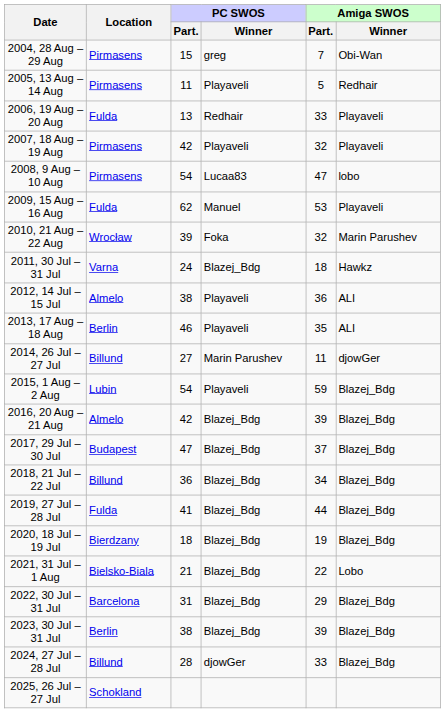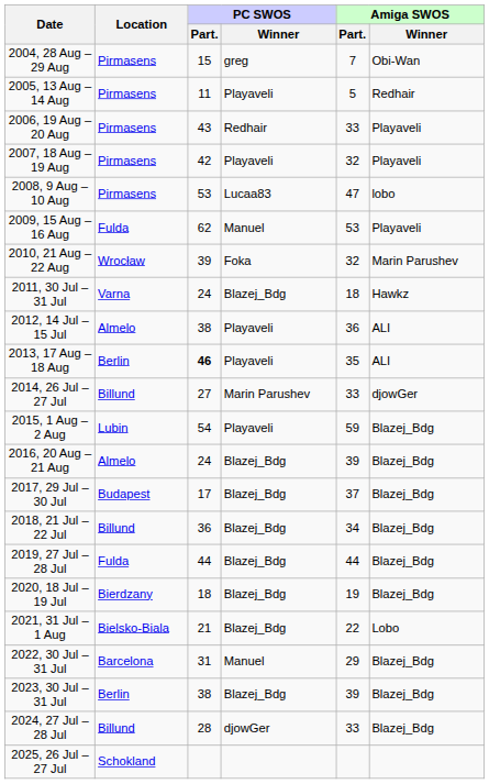 <table class="wikitable zebra sortable" style="width:100%">
 <tr>
 <th style="width:20%" rowspan="2">Date</th>
 <th style="width:20%" rowspan="2">Location</th>
 <th style="width:30%;background-color:#ccccff;" colspan="2">PC SWOS</th>
 <th style="width:30%;background-color:#ccffcc;" colspan="2">Amiga SWOS</th>
 </tr>
 <tr>
 <th style="width:5%">Part.</th>
 <th>Winner</th>
 <th style="width:5%">Part.</th>
 <th>Winner</th>
 </tr>
 <tr>
 <td style="text-align:center">2004, 28 Aug – 29 Aug</td>
 <td> <a href='#'>Pirmasens</a></td>
 <td style="text-align:center">15</td>
 <td> greg</td>
 <td style="text-align:center">7</td>
 <td> Obi-Wan</td>
 </tr>
 <tr>
 <td style="text-align:center">2005, 13 Aug – 14 Aug</td>
 <td> <a href='#'>Pirmasens</a></td>
 <td style="text-align:center">11</td>
 <td> Playaveli</td>
 <td style="text-align:center">5</td>
 <td> Redhair</td>
 </tr>
 <tr>
 <td style="text-align:center">2006, 19 Aug – 20 Aug</td>
-<td> <a href='#'>Fulda</a></td>
-<td style="text-align:center">13</td>
+<td> <a href='#'>Pirmasens</a></td>
+<td style="text-align:center">43</td>
 <td> Redhair</td>
 <td style="text-align:center">33</td>
 <td> Playaveli</td>
 </tr>
 <tr>
 <td style="text-align:center">2007, 18 Aug – 19 Aug</td>
 <td> <a href='#'>Pirmasens</a></td>
 <td style="text-align:center">42</td>
 <td> Playaveli</td>
 <td style="text-align:center">32</td>
 <td> Playaveli</td>
 </tr>
 <tr>
 <td style="text-align:center">2008, 9 Aug – 10 Aug</td>
 <td> <a href='#'>Pirmasens</a></td>
-<td style="text-align:center">54</td>
+<td style="text-align:center">53</td>
 <td> Lucaa83</td>
 <td style="text-align:center">47</td>
 <td> lobo</td>
 </tr>
 <tr>
 <td style="text-align:center">2009, 15 Aug – 16 Aug</td>
 <td> <a href='#'>Fulda</a></td>
 <td style="text-align:center">62</td>
 <td> Manuel</td>
 <td style="text-align:center">53</td>
 <td> Playaveli</td>
 </tr>
 <tr>
 <td style="text-align:center">2010, 21 Aug – 22 Aug</td>
 <td> <a href='#'>Wrocław</a></td>
 <td style="text-align:center">39</td>
 <td> Foka</td>
 <td style="text-align:center">32</td>
 <td> Marin Parushev</td>
 </tr>
 <tr>
 <td style="text-align:center">2011, 30 Jul – 31 Jul</td>
 <td> <a href='#'>Varna</a></td>
 <td style="text-align:center">24</td>
 <td> Blazej_Bdg</td>
 <td style="text-align:center">18</td>
 <td> Hawkz</td>
 </tr>
 <tr>
 <td style="text-align:center">2012, 14 Jul – 15 Jul</td>
 <td> <a href='#'>Almelo</a></td>
 <td style="text-align:center">38</td>
 <td> Playaveli</td>
 <td style="text-align:center">36</td>
 <td> ALI</td>
 </tr>
 <tr>
 <td style="text-align:center">2013, 17 Aug – 18 Aug</td>
 <td> <a href='#'>Berlin</a></td>
-<td style="text-align:center">46</td>
+<td style="text-align:center"><strong>46</strong></td>
 <td> Playaveli</td>
 <td style="text-align:center">35</td>
 <td> ALI</td>
 </tr>
 <tr>
 <td style="text-align:center">2014, 26 Jul – 27 Jul</td>
 <td> <a href='#'>Billund</a></td>
 <td style="text-align:center">27</td>
 <td> Marin Parushev</td>
-<td style="text-align:center">11</td>
+<td style="text-align:center">33</td>
 <td> djowGer</td>
 </tr>
 <tr>
 <td style="text-align:center">2015, 1 Aug – 2 Aug</td>
 <td> <a href='#'>Lubin</a></td>
 <td style="text-align:center">54</td>
 <td> Playaveli</td>
 <td style="text-align:center">59</td>
 <td> Blazej_Bdg</td>
 </tr>
 <tr>
 <td style="text-align:center">2016, 20 Aug – 21 Aug</td>
 <td> <a href='#'>Almelo</a></td>
-<td style="text-align:center">42</td>
+<td style="text-align:center">24</td>
 <td> Blazej_Bdg</td>
 <td style="text-align:center">39</td>
 <td> Blazej_Bdg</td>
 </tr>
 <tr>
 <td style="text-align:center">2017, 29 Jul – 30 Jul</td>
 <td> <a href='#'>Budapest</a></td>
-<td style="text-align:center">47</td>
+<td style="text-align:center">17</td>
 <td> Blazej_Bdg</td>
 <td style="text-align:center">37</td>
 <td> Blazej_Bdg</td>
 </tr>
 <tr>
 <td style="text-align:center">2018, 21 Jul – 22 Jul</td>
 <td> <a href='#'>Billund</a></td>
 <td style="text-align:center">36</td>
 <td> Blazej_Bdg</td>
 <td style="text-align:center">34</td>
 <td> Blazej_Bdg</td>
 </tr>
 <tr>
 <td style="text-align:center">2019, 27 Jul – 28 Jul</td>
 <td> <a href='#'>Fulda</a></td>
-<td style="text-align:center">41</td>
+<td style="text-align:center">44</td>
 <td> Blazej_Bdg</td>
 <td style="text-align:center">44</td>
 <td> Blazej_Bdg</td>
 </tr>
 <tr>
 <td style="text-align:center">2020, 18 Jul – 19 Jul</td>
 <td> <a href='#'>Bierdzany</a></td>
 <td style="text-align:center">18</td>
 <td> Blazej_Bdg</td>
 <td style="text-align:center">19</td>
 <td> Blazej_Bdg</td>
 </tr>
 <tr>
 <td style="text-align:center">2021, 31 Jul – 1 Aug</td>
 <td> <a href='#'>Bielsko-Biala</a></td>
 <td style="text-align:center">21</td>
 <td> Blazej_Bdg</td>
 <td style="text-align:center">22</td>
 <td> Lobo</td>
 </tr>
 <tr>
 <td style="text-align:center">2022, 30 Jul – 31 Jul</td>
 <td> <a href='#'>Barcelona</a></td>
 <td style="text-align:center">31</td>
-<td> Blazej_Bdg</td>
+<td> Manuel</td>
 <td style="text-align:center">29</td>
 <td> Blazej_Bdg</td>
 </tr>
 <tr>
 <td style="text-align:center">2023, 30 Jul – 31 Jul</td>
 <td> <a href='#'>Berlin</a></td>
 <td style="text-align:center">38</td>
 <td> Blazej_Bdg</td>
 <td style="text-align:center">39</td>
 <td> Blazej_Bdg</td>
 </tr>
 <tr>
 <td style="text-align:center">2024, 27 Jul – 28 Jul</td>
 <td> <a href='#'>Billund</a></td>
 <td style="text-align:center">28</td>
 <td> djowGer</td>
 <td style="text-align:center">33</td>
 <td> Blazej_Bdg</td>
 </tr>
 <tr>
 <td style="text-align:center">2025, 26 Jul – 27 Jul</td>
 <td> <a href='#'>Schokland</a></td>
 <td style="text-align:center"></td>
 <td></td>
 <td style="text-align:center"></td>
 <td></td>
 </tr>
 </table>
